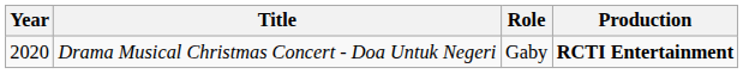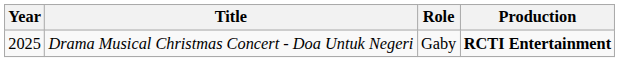 <table class="wikitable">
 <tr>
 <th>Year</th>
 <th>Title</th>
 <th>Role</th>
 <th>Production</th>
 </tr>
 <tr>
-<td>2020</td>
+<td>2025</td>
 <td><em>Drama Musical Christmas Concert - Doa Untuk Negeri</em></td>
 <td>Gaby</td>
 <td><strong>RCTI Entertainment</strong></td>
 </tr>
 <tr>
 </tr>
 </table>
